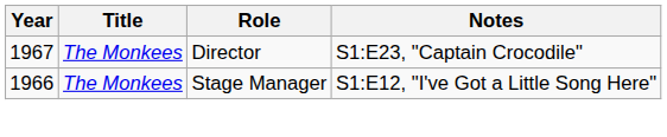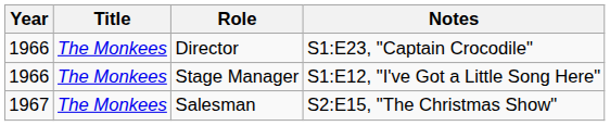 <table class="wikitable">
 <tr>
 <th>Year</th>
 <th>Title</th>
 <th>Role</th>
 <th>Notes</th>
 </tr>
 <tr>
-<td>1967</td>
+<td>1966</td>
 <td><em><a href='#'>The Monkees</a></em></td>
 <td>Director</td>
 <td>S1:E23, "Captain Crocodile"</td>
 </tr>
 <tr>
 <td>1966</td>
 <td><em><a href='#'>The Monkees</a></em></td>
 <td>Stage Manager</td>
 <td>S1:E12, "I've Got a Little Song Here"</td>
 </tr>
+<tr>
+<td>1967</td>
+<td><em><a href='#'>The Monkees</a></em></td>
+<td>Salesman</td>
+<td>S2:E15, "The Christmas Show"</td>
+</tr>
 </table>
